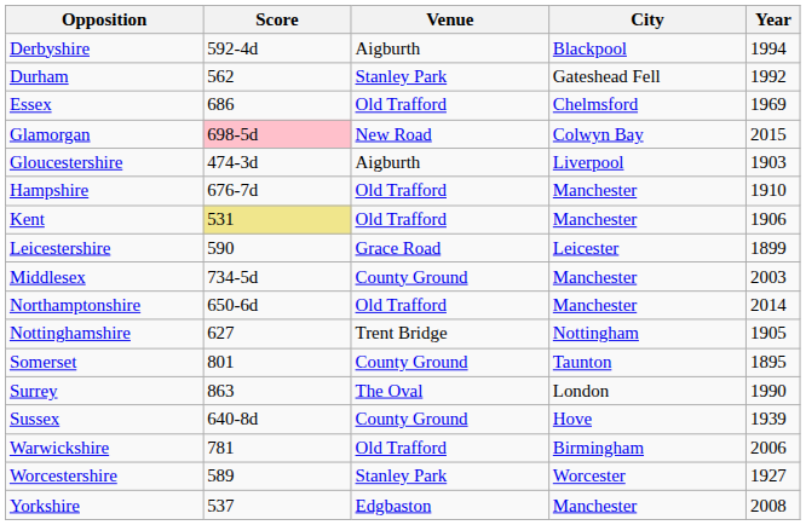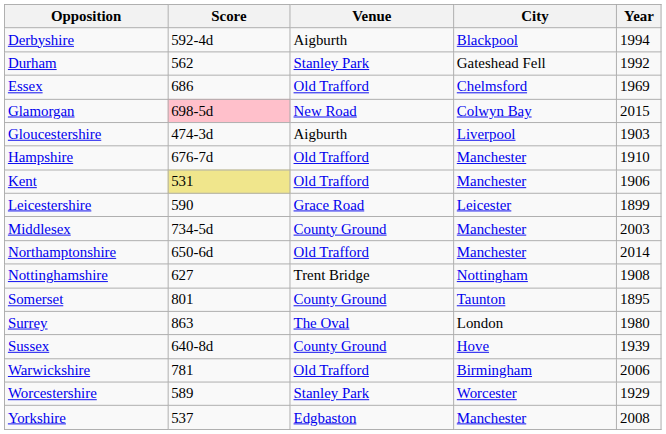 <table class="wikitable" width=80%|>
 <tr>
 <th width=20%>Opposition</th>
 <th width=15%>Score</th>
 <th width=20%>Venue</th>
 <th width=20%>City</th>
 <th width=5%>Year</th>
 </tr>
 <tr>
 <td><a href='#'>Derbyshire</a></td>
 <td>592-4d</td>
 <td>Aigburth</td>
 <td><a href='#'>Blackpool</a></td>
 <td>1994</td>
 </tr>
 <tr>
 <td><a href='#'>Durham</a></td>
 <td>562</td>
 <td><a href='#'>Stanley Park</a></td>
 <td>Gateshead Fell</td>
 <td>1992</td>
 </tr>
 <tr>
 <td><a href='#'>Essex</a></td>
 <td>686</td>
 <td><a href='#'>Old Trafford</a></td>
 <td><a href='#'>Chelmsford</a></td>
 <td>1969</td>
 </tr>
 <tr>
 <td><a href='#'>Glamorgan</a></td>
 <td style="background: pink;">698-5d</td>
 <td><a href='#'>New Road</a></td>
 <td><a href='#'>Colwyn Bay</a></td>
 <td>2015</td>
 </tr>
 <tr>
 <td><a href='#'>Gloucestershire</a></td>
 <td>474-3d</td>
 <td>Aigburth</td>
 <td><a href='#'>Liverpool</a></td>
 <td>1903</td>
 </tr>
 <tr>
 <td><a href='#'>Hampshire</a></td>
 <td>676-7d</td>
 <td><a href='#'>Old Trafford</a></td>
 <td><a href='#'>Manchester</a></td>
 <td>1910</td>
 </tr>
 <tr>
 <td><a href='#'>Kent</a></td>
 <td style="background: khaki;">531</td>
 <td><a href='#'>Old Trafford</a></td>
 <td><a href='#'>Manchester</a></td>
 <td>1906</td>
 </tr>
 <tr>
 <td><a href='#'>Leicestershire</a></td>
 <td>590</td>
 <td><a href='#'>Grace Road</a></td>
 <td><a href='#'>Leicester</a></td>
 <td>1899</td>
 </tr>
 <tr>
 <td><a href='#'>Middlesex</a></td>
 <td>734-5d</td>
 <td><a href='#'>County Ground</a></td>
 <td><a href='#'>Manchester</a></td>
 <td>2003</td>
 </tr>
 <tr>
 <td><a href='#'>Northamptonshire</a></td>
 <td>650-6d</td>
 <td><a href='#'>Old Trafford</a></td>
 <td><a href='#'>Manchester</a></td>
 <td>2014</td>
 </tr>
 <tr>
 <td><a href='#'>Nottinghamshire</a></td>
 <td>627</td>
 <td>Trent Bridge</td>
 <td><a href='#'>Nottingham</a></td>
-<td>1905</td>
+<td>1908</td>
 </tr>
 <tr>
 <td><a href='#'>Somerset</a></td>
 <td>801</td>
 <td><a href='#'>County Ground</a></td>
 <td><a href='#'>Taunton</a></td>
 <td>1895</td>
 </tr>
 <tr>
 <td><a href='#'>Surrey</a></td>
 <td>863</td>
 <td><a href='#'>The Oval</a></td>
 <td>London</td>
-<td>1990</td>
+<td>1980</td>
 </tr>
 <tr>
 <td><a href='#'>Sussex</a></td>
 <td>640-8d</td>
 <td><a href='#'>County Ground</a></td>
 <td><a href='#'>Hove</a></td>
 <td>1939</td>
 </tr>
 <tr>
 <td><a href='#'>Warwickshire</a></td>
 <td>781</td>
 <td><a href='#'>Old Trafford</a></td>
 <td><a href='#'>Birmingham</a></td>
 <td>2006</td>
 </tr>
 <tr>
 <td><a href='#'>Worcestershire</a></td>
 <td>589</td>
 <td><a href='#'>Stanley Park</a></td>
 <td><a href='#'>Worcester</a></td>
-<td>1927</td>
+<td>1929</td>
 </tr>
 <tr>
 <td><a href='#'>Yorkshire</a></td>
 <td>537</td>
 <td><a href='#'>Edgbaston</a></td>
 <td><a href='#'>Manchester</a></td>
 <td>2008</td>
 </tr>
 </table>
